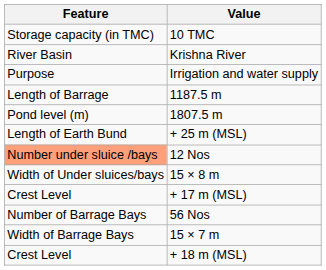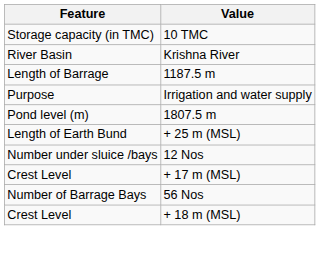 <table class="wikitable">
 <tr>
 <th>Feature</th>
 <th>Value</th>
 </tr>
 <tr>
 <td>Storage capacity (in TMC)</td>
 <td>10 TMC</td>
 </tr>
 <tr>
 <td>River Basin</td>
 <td>Krishna River</td>
 </tr>
 <tr>
+<td>Length of Barrage</td>
+<td>1187.5 m</td>
+</tr>
+<tr>
 <td>Purpose</td>
 <td>Irrigation and water supply</td>
-</tr>
-<tr>
-<td>Length of Barrage</td>
-<td>1187.5 m</td>
 </tr>
 <tr>
 <td>Pond level (m)</td>
 <td>1807.5 m</td>
 </tr>
 <tr>
 <td>Length of Earth Bund</td>
 <td>+ 25 m (MSL)</td>
 </tr>
 <tr>
-<td style="background: lightsalmon;">Number under sluice /bays</td>
+<td>Number under sluice /bays</td>
 <td>12 Nos</td>
-</tr>
-<tr>
-<td>Width of Under sluices/bays</td>
-<td>15 × 8 m</td>
 </tr>
 <tr>
 <td>Crest Level</td>
 <td>+ 17 m (MSL)</td>
 </tr>
 <tr>
 <td>Number of Barrage Bays</td>
 <td>56 Nos</td>
 </tr>
 <tr>
-<td>Width of Barrage Bays</td>
-<td>15 × 7 m</td>
-</tr>
-<tr>
 <td>Crest Level</td>
 <td>+ 18 m (MSL)</td>
 </tr>
 </table>
